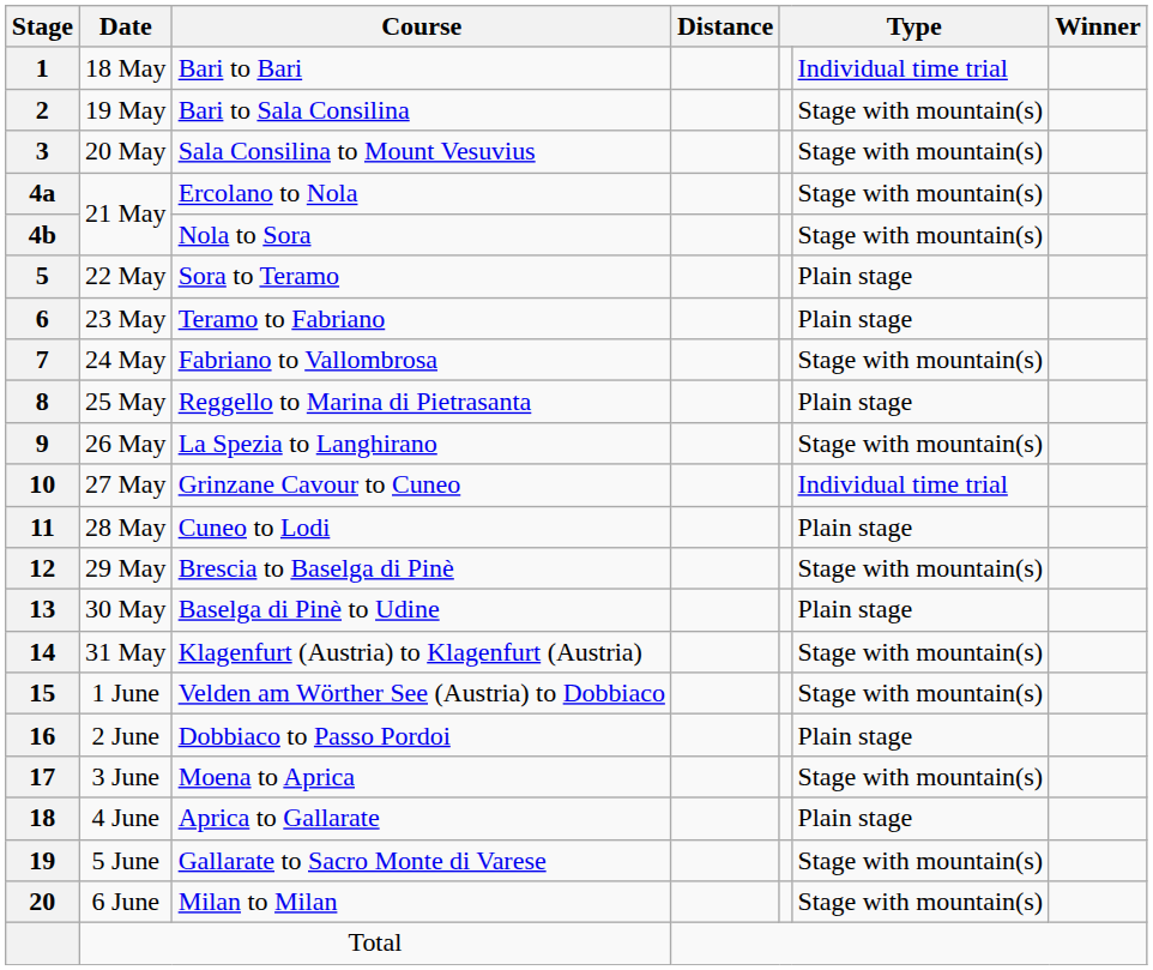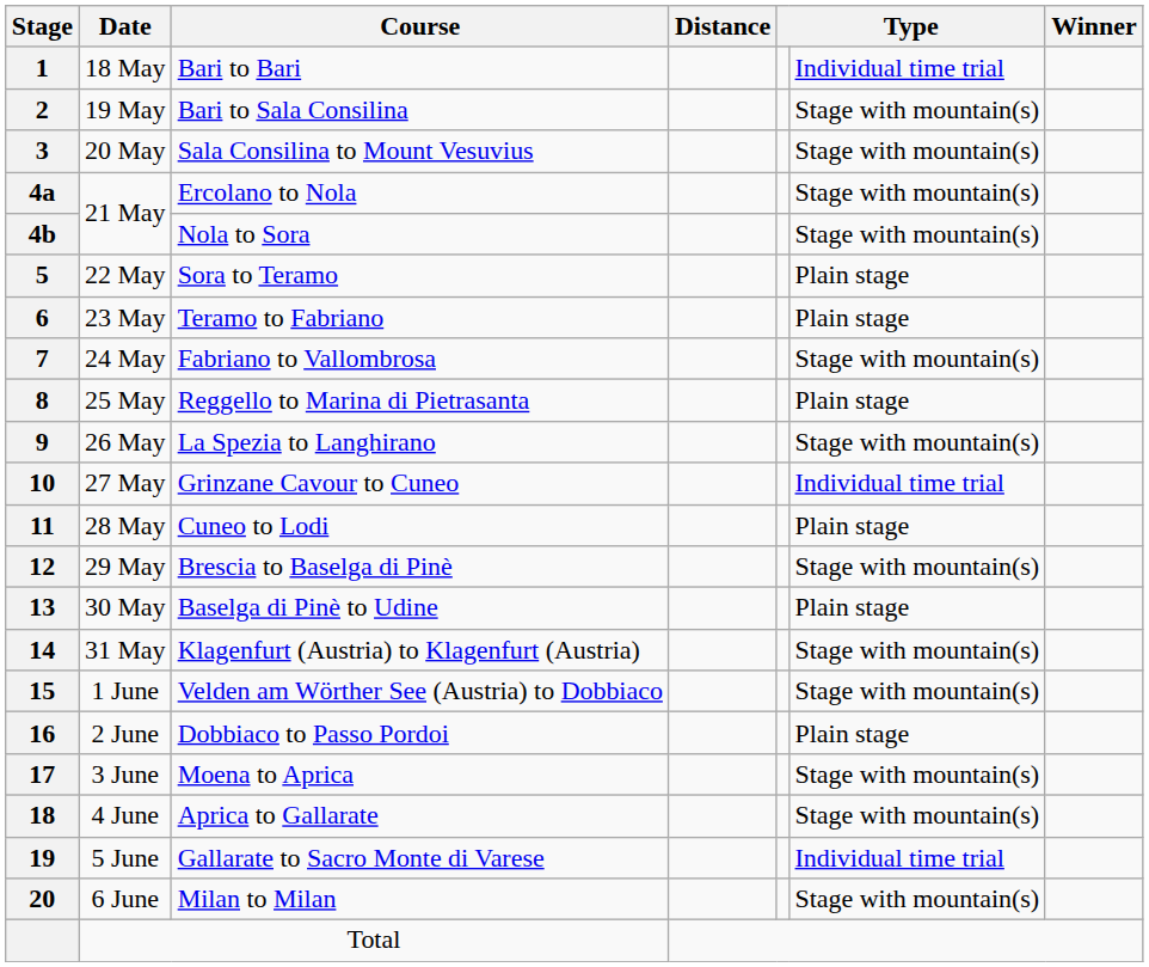 <table class="wikitable">
 <tr style="background:#efefef;">
 <th>Stage</th>
 <th>Date</th>
 <th>Course</th>
 <th>Distance</th>
 <th colspan="2">Type</th>
 <th>Winner</th>
 </tr>
 <tr>
 <th style="text-align:center">1</th>
 <td style="text-align:center;">18 May</td>
 <td><a href='#'>Bari</a> to <a href='#'>Bari</a></td>
 <td style="text-align:center;"></td>
 <td style="text-align:center;"></td>
 <td><a href='#'>Individual time trial</a></td>
 <td></td>
 </tr>
 <tr>
 <th style="text-align:center">2</th>
 <td style="text-align:center;">19 May</td>
 <td><a href='#'>Bari</a> to <a href='#'>Sala Consilina</a></td>
 <td style="text-align:center;"></td>
 <td style="text-align:center;"></td>
 <td>Stage with mountain(s)</td>
 <td></td>
 </tr>
 <tr>
 <th style="text-align:center">3</th>
 <td style="text-align:center;">20 May</td>
 <td><a href='#'>Sala Consilina</a> to <a href='#'>Mount Vesuvius</a></td>
 <td style="text-align:center;"></td>
 <td style="text-align:center;"></td>
 <td>Stage with mountain(s)</td>
 <td></td>
 </tr>
 <tr>
 <th style="text-align:center">4a</th>
 <td style="text-align:center;" rowspan="2">21 May</td>
 <td><a href='#'>Ercolano</a> to <a href='#'>Nola</a></td>
 <td style="text-align:center;"></td>
 <td style="text-align:center;"></td>
 <td>Stage with mountain(s)</td>
 <td></td>
 </tr>
 <tr>
 <th style="text-align:center">4b</th>
 <td><a href='#'>Nola</a> to <a href='#'>Sora</a></td>
 <td style="text-align:center;"></td>
 <td style="text-align:center;"></td>
 <td>Stage with mountain(s)</td>
 <td></td>
 </tr>
 <tr>
 <th style="text-align:center">5</th>
 <td style="text-align:center;">22 May</td>
 <td><a href='#'>Sora</a> to <a href='#'>Teramo</a></td>
 <td style="text-align:center;"></td>
 <td style="text-align:center;"></td>
 <td>Plain stage</td>
 <td></td>
 </tr>
 <tr>
 <th style="text-align:center">6</th>
 <td style="text-align:center;">23 May</td>
 <td><a href='#'>Teramo</a> to <a href='#'>Fabriano</a></td>
 <td style="text-align:center;"></td>
 <td style="text-align:center;"></td>
 <td>Plain stage</td>
 <td></td>
 </tr>
 <tr>
 <th style="text-align:center">7</th>
 <td style="text-align:center;">24 May</td>
 <td><a href='#'>Fabriano</a> to <a href='#'>Vallombrosa</a></td>
 <td style="text-align:center;"></td>
 <td style="text-align:center;"></td>
 <td>Stage with mountain(s)</td>
 <td></td>
 </tr>
 <tr>
 <th style="text-align:center">8</th>
 <td style="text-align:center;">25 May</td>
 <td><a href='#'>Reggello</a> to <a href='#'>Marina di Pietrasanta</a></td>
 <td style="text-align:center;"></td>
 <td style="text-align:center;"></td>
 <td>Plain stage</td>
 <td></td>
 </tr>
 <tr>
 <th style="text-align:center">9</th>
 <td style="text-align:center;">26 May</td>
 <td><a href='#'>La Spezia</a> to <a href='#'>Langhirano</a></td>
 <td style="text-align:center;"></td>
 <td style="text-align:center;"></td>
 <td>Stage with mountain(s)</td>
 <td></td>
 </tr>
 <tr>
 <th style="text-align:center">10</th>
 <td style="text-align:center;">27 May</td>
 <td><a href='#'>Grinzane Cavour</a> to <a href='#'>Cuneo</a></td>
 <td style="text-align:center;"></td>
 <td style="text-align:center;"></td>
 <td><a href='#'>Individual time trial</a></td>
 <td></td>
 </tr>
 <tr>
 <th style="text-align:center">11</th>
 <td style="text-align:center;">28 May</td>
 <td><a href='#'>Cuneo</a> to <a href='#'>Lodi</a></td>
 <td style="text-align:center;"></td>
 <td style="text-align:center;"></td>
 <td>Plain stage</td>
 <td></td>
 </tr>
 <tr>
 <th style="text-align:center">12</th>
 <td style="text-align:center;">29 May</td>
 <td><a href='#'>Brescia</a> to <a href='#'>Baselga di Pinè</a></td>
 <td style="text-align:center;"></td>
 <td style="text-align:center;"></td>
 <td>Stage with mountain(s)</td>
 <td></td>
 </tr>
 <tr>
 <th style="text-align:center">13</th>
 <td style="text-align:center;">30 May</td>
 <td><a href='#'>Baselga di Pinè</a> to <a href='#'>Udine</a></td>
 <td style="text-align:center;"></td>
 <td style="text-align:center;"></td>
 <td>Plain stage</td>
 <td></td>
 </tr>
 <tr>
 <th style="text-align:center">14</th>
 <td style="text-align:center;">31 May</td>
 <td><a href='#'>Klagenfurt</a> (Austria) to <a href='#'>Klagenfurt</a> (Austria)</td>
 <td style="text-align:center;"></td>
 <td style="text-align:center;"></td>
 <td>Stage with mountain(s)</td>
 <td></td>
 </tr>
 <tr>
 <th style="text-align:center">15</th>
 <td style="text-align:center;">1 June</td>
 <td><a href='#'>Velden am Wörther See</a> (Austria) to <a href='#'>Dobbiaco</a></td>
 <td style="text-align:center;"></td>
 <td style="text-align:center;"></td>
 <td>Stage with mountain(s)</td>
 <td></td>
 </tr>
 <tr>
 <th style="text-align:center">16</th>
 <td style="text-align:center;">2 June</td>
 <td><a href='#'>Dobbiaco</a> to <a href='#'>Passo Pordoi</a></td>
 <td style="text-align:center;"></td>
 <td style="text-align:center;"></td>
 <td>Plain stage</td>
 <td></td>
 </tr>
 <tr>
 <th style="text-align:center">17</th>
 <td style="text-align:center;">3 June</td>
 <td><a href='#'>Moena</a> to <a href='#'>Aprica</a></td>
 <td style="text-align:center;"></td>
 <td style="text-align:center;"></td>
 <td>Stage with mountain(s)</td>
 <td></td>
 </tr>
 <tr>
 <th style="text-align:center">18</th>
 <td style="text-align:center;">4 June</td>
 <td><a href='#'>Aprica</a> to <a href='#'>Gallarate</a></td>
 <td style="text-align:center;"></td>
 <td style="text-align:center;"></td>
-<td>Plain stage</td>
+<td>Stage with mountain(s)</td>
 <td></td>
 </tr>
 <tr>
 <th style="text-align:center">19</th>
 <td style="text-align:center;">5 June</td>
 <td><a href='#'>Gallarate</a> to <a href='#'>Sacro Monte di Varese</a></td>
 <td style="text-align:center;"></td>
 <td style="text-align:center;"></td>
-<td>Stage with mountain(s)</td>
+<td><a href='#'>Individual time trial</a></td>
 <td></td>
 </tr>
 <tr>
 <th style="text-align:center">20</th>
 <td style="text-align:center;">6 June</td>
 <td><a href='#'>Milan</a> to <a href='#'>Milan</a></td>
 <td style="text-align:center;"></td>
 <td style="text-align:center;"></td>
 <td>Stage with mountain(s)</td>
 <td></td>
 </tr>
 <tr>
 <th></th>
 <td colspan="2" style="text-align:center;">Total</td>
 <td colspan="5" style="text-align:center;"></td>
 </tr>
 </table>
